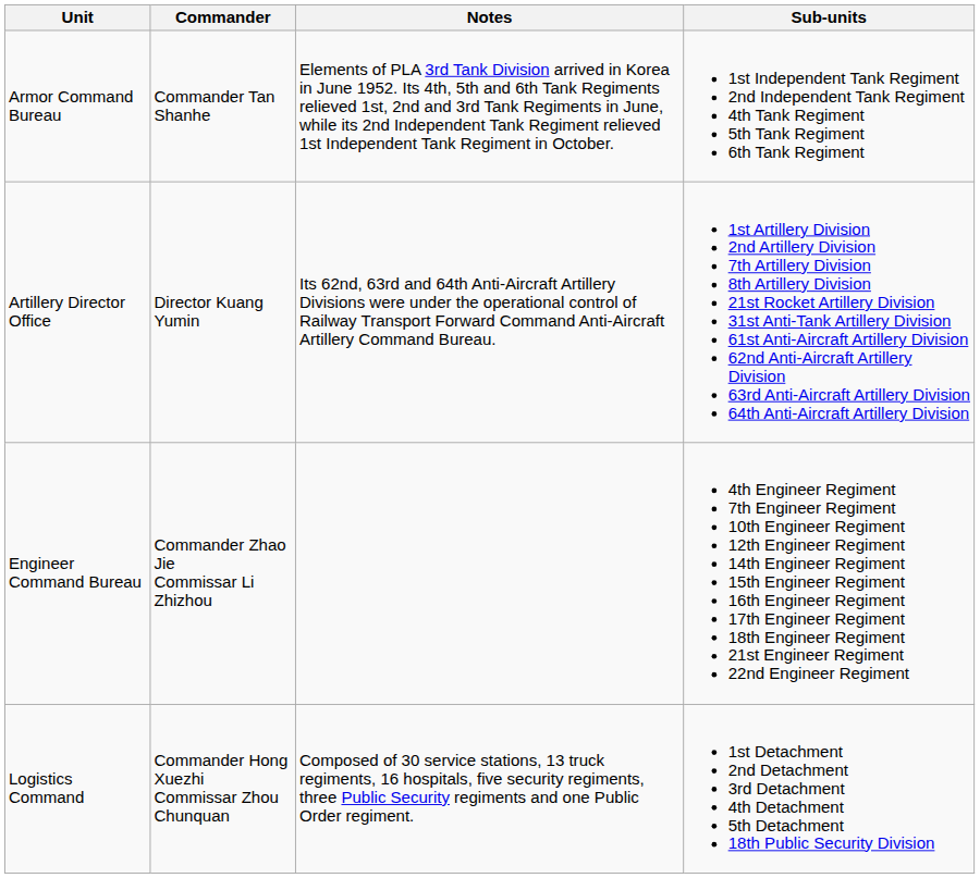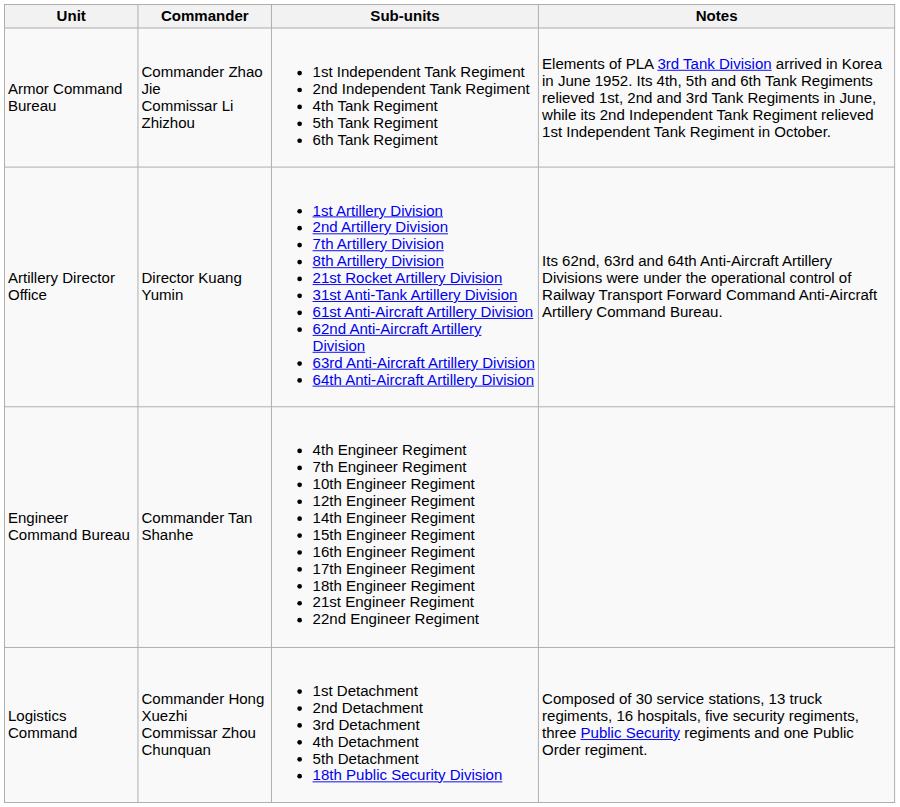 <table class="wikitable" style="width: 75%">
 <tr>
 <th width=15%; align= center>Unit</th>
 <th width=15%; align= center>Commander</th>
+<th width=30%; align= center>Sub-units</th>
 <th width=40%; align= center>Notes</th>
-<th width=30%; align= center>Sub-units</th>
 </tr>
 <tr>
 <td>Armor Command Bureau</td>
-<td>Commander Tan Shanhe</td>
+<td>Commander Zhao Jie<br>Commissar Li Zhizhou</td>
+<td><br><ul><li>1st Independent Tank Regiment</li><li>2nd Independent Tank Regiment</li><li>4th Tank Regiment</li><li>5th Tank Regiment</li><li>6th Tank Regiment</li></ul></td>
 <td>Elements of PLA <a href='#'>3rd Tank Division</a> arrived in Korea in June 1952. Its 4th, 5th and 6th Tank Regiments relieved 1st, 2nd and 3rd Tank Regiments in June, while its 2nd Independent Tank Regiment relieved 1st Independent Tank Regiment in October.</td>
-<td><br><ul><li>1st Independent Tank Regiment</li><li>2nd Independent Tank Regiment</li><li>4th Tank Regiment</li><li>5th Tank Regiment</li><li>6th Tank Regiment</li></ul></td>
 </tr>
 <tr>
 <td>Artillery Director Office</td>
 <td>Director Kuang Yumin</td>
+<td><br><ul><li><a href='#'>1st Artillery Division</a></li><li><a href='#'>2nd Artillery Division</a></li><li><a href='#'>7th Artillery Division</a></li><li><a href='#'>8th Artillery Division</a></li><li><a href='#'>21st Rocket Artillery Division</a></li><li><a href='#'>31st Anti-Tank Artillery Division</a></li><li><a href='#'>61st Anti-Aircraft Artillery Division</a></li><li><a href='#'>62nd Anti-Aircraft Artillery Division</a></li><li><a href='#'>63rd Anti-Aircraft Artillery Division</a></li><li><a href='#'>64th Anti-Aircraft Artillery Division</a></li></ul></td>
 <td>Its 62nd, 63rd and 64th Anti-Aircraft Artillery Divisions were under the operational control of Railway Transport Forward Command Anti-Aircraft Artillery Command Bureau.</td>
-<td><br><ul><li><a href='#'>1st Artillery Division</a></li><li><a href='#'>2nd Artillery Division</a></li><li><a href='#'>7th Artillery Division</a></li><li><a href='#'>8th Artillery Division</a></li><li><a href='#'>21st Rocket Artillery Division</a></li><li><a href='#'>31st Anti-Tank Artillery Division</a></li><li><a href='#'>61st Anti-Aircraft Artillery Division</a></li><li><a href='#'>62nd Anti-Aircraft Artillery Division</a></li><li><a href='#'>63rd Anti-Aircraft Artillery Division</a></li><li><a href='#'>64th Anti-Aircraft Artillery Division</a></li></ul></td>
 </tr>
 <tr>
 <td>Engineer Command Bureau</td>
-<td>Commander Zhao Jie<br>Commissar Li Zhizhou</td>
+<td>Commander Tan Shanhe</td>
+<td><br><ul><li>4th Engineer Regiment</li><li>7th Engineer Regiment</li><li>10th Engineer Regiment</li><li>12th Engineer Regiment</li><li>14th Engineer Regiment</li><li>15th Engineer Regiment</li><li>16th Engineer Regiment</li><li>17th Engineer Regiment</li><li>18th Engineer Regiment</li><li>21st Engineer Regiment</li><li>22nd Engineer Regiment</li></ul></td>
 <td></td>
-<td><br><ul><li>4th Engineer Regiment</li><li>7th Engineer Regiment</li><li>10th Engineer Regiment</li><li>12th Engineer Regiment</li><li>14th Engineer Regiment</li><li>15th Engineer Regiment</li><li>16th Engineer Regiment</li><li>17th Engineer Regiment</li><li>18th Engineer Regiment</li><li>21st Engineer Regiment</li><li>22nd Engineer Regiment</li></ul></td>
 </tr>
 <tr>
 <td>Logistics Command</td>
 <td>Commander Hong Xuezhi<br>Commissar Zhou Chunquan</td>
+<td><br><ul><li>1st Detachment</li><li>2nd Detachment</li><li>3rd Detachment</li><li>4th Detachment</li><li>5th Detachment</li><li><a href='#'>18th Public Security Division</a></li></ul></td>
 <td>Composed of 30 service stations, 13 truck regiments, 16 hospitals, five security regiments, three <a href='#'>Public Security</a> regiments and one Public Order regiment.</td>
-<td><br><ul><li>1st Detachment</li><li>2nd Detachment</li><li>3rd Detachment</li><li>4th Detachment</li><li>5th Detachment</li><li><a href='#'>18th Public Security Division</a></li></ul></td>
 </tr>
 </table>
